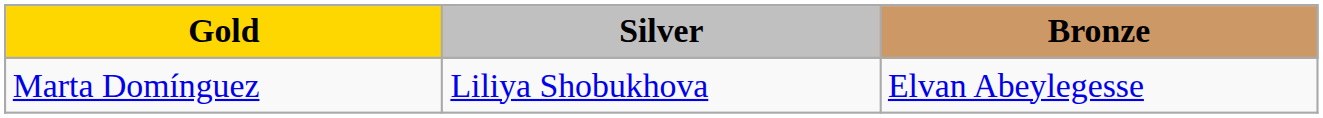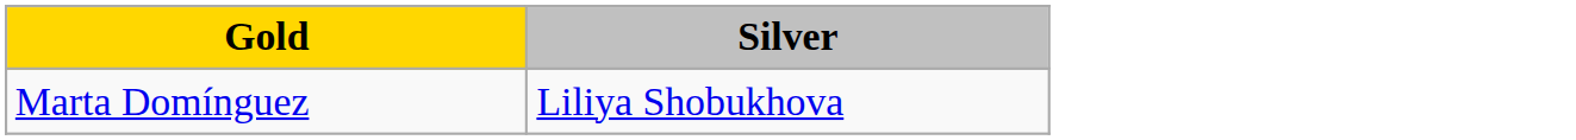 <table class="wikitable" style="text-align:left">
 <tr align="center">
 <td width=200 bgcolor=gold><strong>Gold</strong></td>
 <td width=200 bgcolor=silver><strong>Silver</strong></td>
-<td width=200 bgcolor=CC9966><strong>Bronze</strong></td>
 </tr>
 <tr>
 <td><a href='#'>Marta Domínguez</a><br><em></em></td>
 <td><a href='#'>Liliya Shobukhova</a><br><em></em></td>
-<td><a href='#'>Elvan Abeylegesse</a><br><em></em></td>
 </tr>
 </table>
